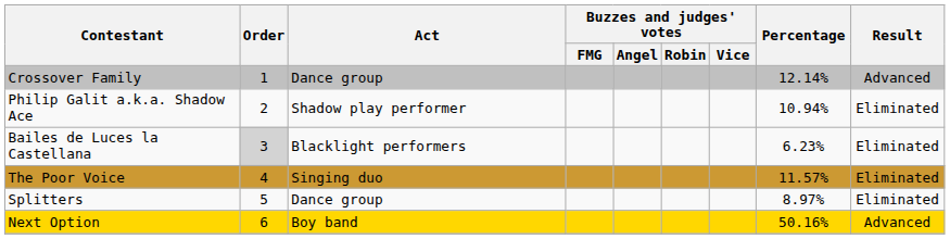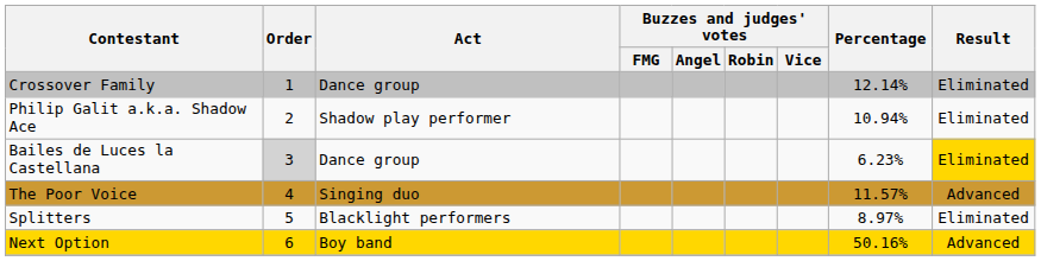 <table class="wikitable" style="text-align:center; width:100%;">
 <tr>
 <th rowspan="2" style="width:25%;">Contestant</th>
 <th rowspan="2" style="width:03%;">Order</th>
 <th rowspan="2">Act</th>
 <th colspan="4" style="width:20%;">Buzzes and judges' votes</th>
 <th rowspan="2" style="width:10%;">Percentage</th>
 <th rowspan="2" style="width:10%;">Result</th>
 </tr>
 <tr>
 <th style="width:05%;">FMG</th>
 <th style="width:05%;">Angel</th>
 <th style="width:05%;">Robin</th>
 <th style="width:05%;">Vice</th>
 </tr>
 <tr bgcolor=silver>
 <td scope="row" align="left">Crossover Family</td>
 <td>1</td>
 <td align="left">Dance group</td>
 <td></td>
 <td></td>
 <td></td>
 <td></td>
 <td>12.14%</td>
-<td>Advanced</td>
+<td>Eliminated</td>
 </tr>
 <tr>
 <td scope="row" align="left">Philip Galit a.k.a. Shadow Ace</td>
 <td>2</td>
 <td align="left">Shadow play performer</td>
 <td></td>
 <td></td>
 <td></td>
 <td></td>
 <td>10.94%</td>
 <td>Eliminated</td>
 </tr>
 <tr>
 <td scope="row" align="left">Bailes de Luces la Castellana</td>
 <td style="background: lightgrey;">3</td>
-<td align="left">Blacklight performers</td>
+<td align="left">Dance group</td>
 <td></td>
 <td></td>
 <td></td>
 <td></td>
 <td>6.23%</td>
-<td>Eliminated</td>
+<td style="background: gold;">Eliminated</td>
 </tr>
 <tr bgcolor=#CC9933>
 <td scope="row" align="left">The Poor Voice</td>
 <td>4</td>
 <td align="left">Singing duo</td>
 <td></td>
 <td></td>
 <td></td>
 <td></td>
 <td>11.57%</td>
-<td>Eliminated</td>
+<td>Advanced</td>
 </tr>
 <tr>
 <td scope="row" align="left">Splitters</td>
 <td>5</td>
-<td align="left">Dance group</td>
+<td align="left">Blacklight performers</td>
 <td></td>
 <td></td>
 <td></td>
 <td></td>
 <td>8.97%</td>
 <td>Eliminated</td>
 </tr>
 <tr bgcolor=gold>
 <td scope="row" align="left">Next Option</td>
 <td>6</td>
 <td align="left">Boy band</td>
 <td></td>
 <td></td>
 <td></td>
 <td></td>
 <td>50.16%</td>
 <td>Advanced</td>
 </tr>
 <tr>
 </tr>
 </table>
